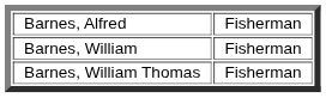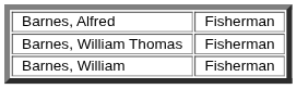 <table border="6">
 <tr>
 <td>  Barnes, Alfred  </td>
 <td>  Fisherman  </td>
 </tr>
 <tr>
+<td>  Barnes, William Thomas  </td>
+<td>  Fisherman  </td>
+</tr>
+<tr>
 <td>  Barnes, William  </td>
 <td>  Fisherman  </td>
 </tr>
-<tr>
-<td>  Barnes, William Thomas  </td>
-<td>  Fisherman  </td>
-</tr>
 </table>
